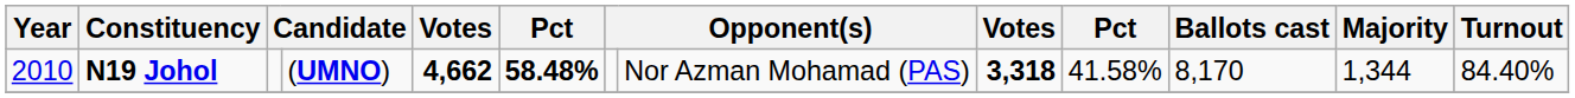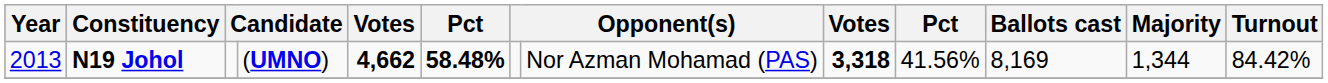 <table class="wikitable" style="margin:0.5em ; font-size:95%">
 <tr>
 <th>Year</th>
 <th>Constituency</th>
 <th colspan=2>Candidate</th>
 <th>Votes</th>
 <th>Pct</th>
 <th colspan=2>Opponent(s)</th>
 <th>Votes</th>
 <th>Pct</th>
 <th>Ballots cast</th>
 <th>Majority</th>
 <th>Turnout</th>
 </tr>
 <tr>
-<td><a href='#'>2010</a></td>
+<td><a href='#'>2013</a></td>
 <td><strong>N19 <a href='#'>Johol</a></strong></td>
 <td></td>
 <td> (<a href='#'><strong>UMNO</strong></a>)</td>
 <td align=right><strong>4,662</strong></td>
 <td><strong>58.48%</strong></td>
 <td></td>
 <td>Nor Azman Mohamad (<a href='#'>PAS</a>)</td>
 <td align=right><strong>3,318</strong></td>
-<td>41.58%</td>
-<td>8,170</td>
+<td>41.56%</td>
+<td>8,169</td>
 <td>1,344</td>
-<td>84.40%</td>
+<td>84.42%</td>
 </tr>
 <tr>
 </tr>
 </table>
